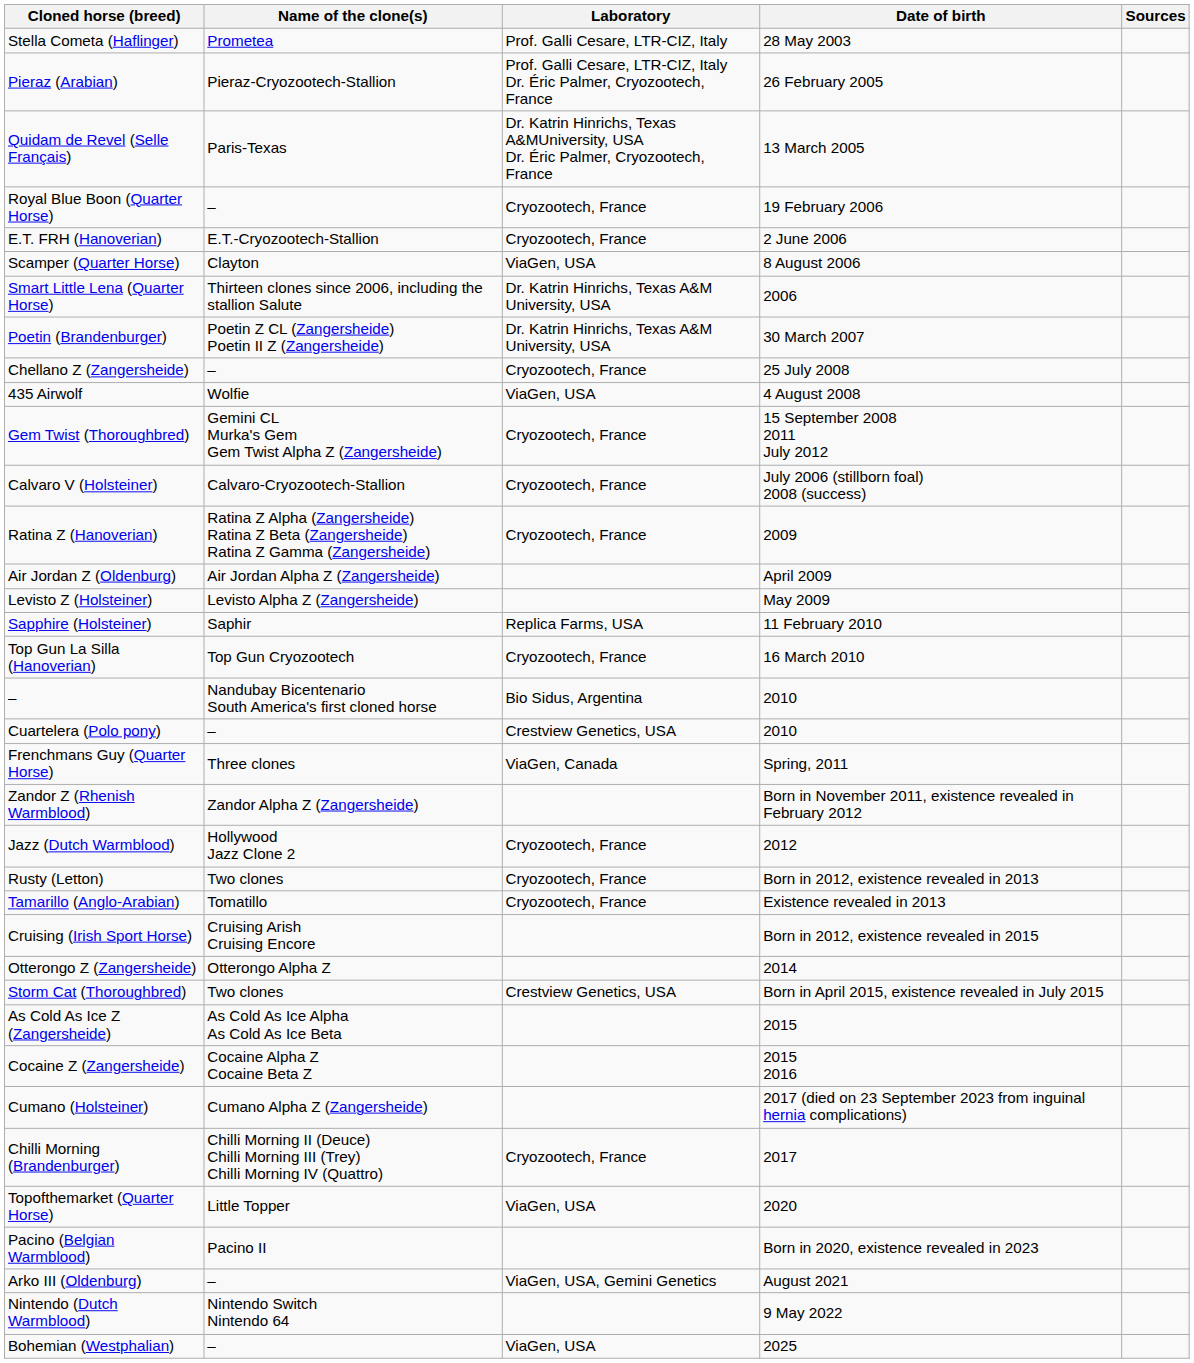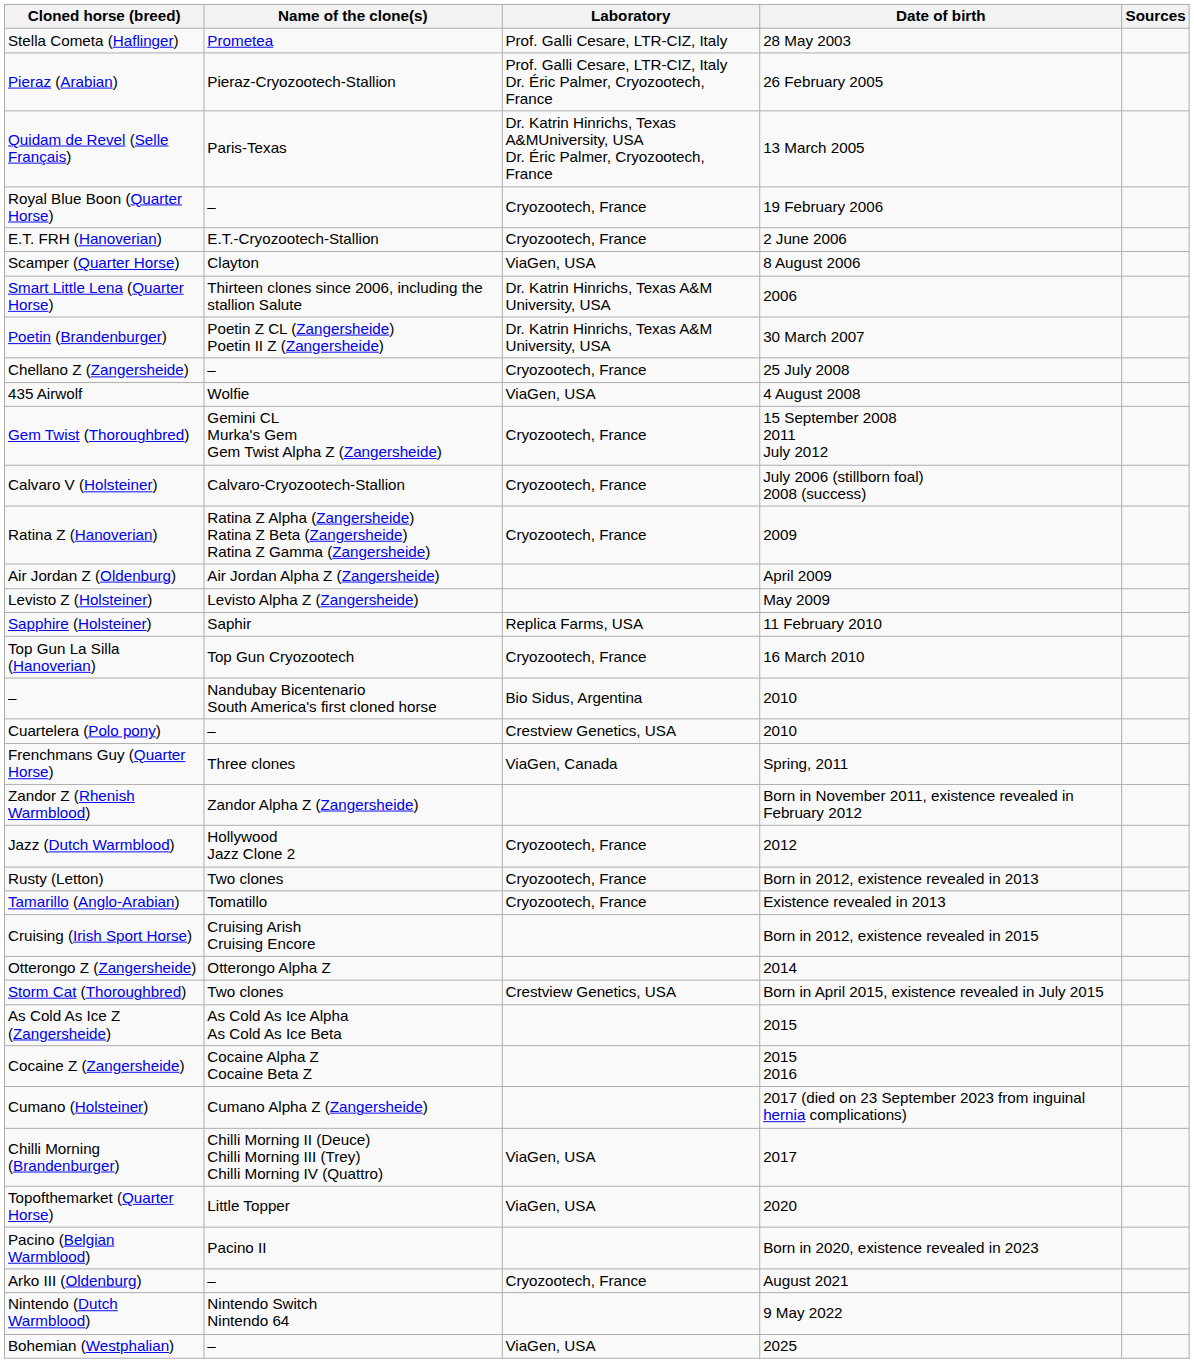 <table class="wikitable">
 <tr>
 <th>Cloned horse (breed)</th>
 <th>Name of the clone(s)</th>
 <th>Laboratory</th>
 <th>Date of birth</th>
 <th>Sources</th>
 </tr>
 <tr>
 <td>Stella Cometa (<a href='#'>Haflinger</a>)</td>
 <td><a href='#'>Prometea</a></td>
 <td>Prof. Galli Cesare, LTR-CIZ, Italy</td>
 <td>28 May 2003</td>
 <td></td>
 </tr>
 <tr>
 <td><a href='#'>Pieraz</a> (<a href='#'>Arabian</a>)</td>
 <td>Pieraz-Cryozootech-Stallion</td>
 <td>Prof. Galli Cesare, LTR-CIZ, Italy<br>Dr. Éric Palmer, Cryozootech, France</td>
 <td>26 February 2005</td>
 <td></td>
 </tr>
 <tr>
 <td><a href='#'>Quidam de Revel</a> (<a href='#'>Selle Français</a>)</td>
 <td>Paris-Texas</td>
 <td><abbr>Dr.</abbr> Katrin Hinrichs, Texas A&MUniversity, USA<br><abbr>Dr.</abbr> Éric Palmer, Cryozootech, France</td>
 <td>13 March 2005</td>
 <td></td>
 </tr>
 <tr>
 <td>Royal Blue Boon (<a href='#'>Quarter Horse</a>)</td>
 <td>–</td>
 <td>Cryozootech, France</td>
 <td>19 February 2006</td>
 <td></td>
 </tr>
 <tr>
 <td>E.T. FRH (<a href='#'>Hanoverian</a>)</td>
 <td>E.T.-Cryozootech-Stallion</td>
 <td>Cryozootech, France</td>
 <td>2 June 2006</td>
 <td></td>
 </tr>
 <tr>
 <td>Scamper (<a href='#'>Quarter Horse</a>)</td>
 <td>Clayton</td>
 <td>ViaGen, USA</td>
 <td>8 August 2006</td>
 <td></td>
 </tr>
 <tr>
 <td><a href='#'>Smart Little Lena</a> (<a href='#'>Quarter Horse</a>)</td>
 <td>Thirteen clones since 2006, including the stallion Salute</td>
 <td>Dr. Katrin Hinrichs, Texas A&M University, USA</td>
 <td>2006</td>
 <td></td>
 </tr>
 <tr>
 <td><a href='#'>Poetin</a> (<a href='#'>Brandenburger</a>)</td>
 <td>Poetin Z CL (<a href='#'>Zangersheide</a>)<br>Poetin II Z (<a href='#'>Zangersheide</a>)</td>
 <td>Dr. Katrin Hinrichs, Texas A&M University, USA</td>
 <td>30 March 2007</td>
 <td></td>
 </tr>
 <tr>
 <td>Chellano Z (<a href='#'>Zangersheide</a>)</td>
 <td>–</td>
 <td>Cryozootech, France</td>
 <td>25 July 2008</td>
 <td></td>
 </tr>
 <tr>
 <td>435 Airwolf</td>
 <td>Wolfie</td>
 <td>ViaGen, USA</td>
 <td>4 August 2008</td>
 <td></td>
 </tr>
 <tr>
 <td><a href='#'>Gem Twist</a> (<a href='#'>Thoroughbred</a>)</td>
 <td>Gemini CL<br>Murka's Gem<br>Gem Twist Alpha Z (<a href='#'>Zangersheide</a>)</td>
 <td>Cryozootech, France</td>
 <td>15 September 2008<br>2011<br>July 2012</td>
 <td></td>
 </tr>
 <tr>
 <td>Calvaro V (<a href='#'>Holsteiner</a>)</td>
 <td>Calvaro-Cryozootech-Stallion</td>
 <td>Cryozootech, France</td>
 <td>July 2006 (stillborn foal)<br>2008 (success)</td>
 <td></td>
 </tr>
 <tr>
 <td>Ratina Z (<a href='#'>Hanoverian</a>)</td>
 <td>Ratina Z Alpha (<a href='#'>Zangersheide</a>)<br>Ratina Z Beta (<a href='#'>Zangersheide</a>)<br>Ratina Z Gamma (<a href='#'>Zangersheide</a>)</td>
 <td>Cryozootech, France</td>
 <td>2009</td>
 <td></td>
 </tr>
 <tr>
 <td>Air Jordan Z (<a href='#'>Oldenburg</a>)</td>
 <td>Air Jordan Alpha Z (<a href='#'>Zangersheide</a>)</td>
 <td></td>
 <td>April 2009</td>
 <td></td>
 </tr>
 <tr>
 <td>Levisto Z (<a href='#'>Holsteiner</a>)</td>
 <td>Levisto Alpha Z (<a href='#'>Zangersheide</a>)</td>
 <td></td>
 <td>May 2009</td>
 <td></td>
 </tr>
 <tr>
 <td><a href='#'>Sapphire</a> (<a href='#'>Holsteiner</a>)</td>
 <td>Saphir</td>
 <td>Replica Farms, USA</td>
 <td>11 February 2010</td>
 <td></td>
 </tr>
 <tr>
 <td>Top Gun La Silla (<a href='#'>Hanoverian</a>)</td>
 <td>Top Gun Cryozootech</td>
 <td>Cryozootech, France</td>
 <td>16 March 2010</td>
 <td></td>
 </tr>
 <tr>
 <td>–</td>
 <td>Nandubay Bicentenario<br>South America's first cloned horse</td>
 <td>Bio Sidus, Argentina</td>
 <td>2010</td>
 <td></td>
 </tr>
 <tr>
 <td>Cuartelera (<a href='#'>Polo pony</a>)</td>
 <td>–</td>
 <td>Crestview Genetics, USA</td>
 <td>2010</td>
 <td></td>
 </tr>
 <tr>
 <td>Frenchmans Guy (<a href='#'>Quarter Horse</a>)</td>
 <td>Three clones</td>
 <td>ViaGen, Canada</td>
 <td>Spring, 2011</td>
 <td></td>
 </tr>
 <tr>
 <td>Zandor Z (<a href='#'>Rhenish Warmblood</a>)</td>
 <td>Zandor Alpha Z (<a href='#'>Zangersheide</a>)</td>
 <td></td>
 <td>Born in November 2011, existence revealed in February 2012</td>
 <td></td>
 </tr>
 <tr>
 <td>Jazz (<a href='#'>Dutch Warmblood</a>)</td>
 <td>Hollywood<br>Jazz Clone 2</td>
 <td>Cryozootech, France</td>
 <td>2012</td>
 <td></td>
 </tr>
 <tr>
 <td>Rusty (Letton)</td>
 <td>Two clones</td>
 <td>Cryozootech, France</td>
 <td>Born in 2012, existence revealed in 2013</td>
 <td></td>
 </tr>
 <tr>
 <td><a href='#'>Tamarillo</a> (<a href='#'>Anglo-Arabian</a>)</td>
 <td>Tomatillo</td>
 <td>Cryozootech, France</td>
 <td>Existence revealed in 2013</td>
 <td></td>
 </tr>
 <tr>
 <td>Cruising (<a href='#'>Irish Sport Horse</a>)</td>
 <td>Cruising Arish<br>Cruising Encore</td>
 <td></td>
 <td>Born in 2012, existence revealed in 2015</td>
 <td></td>
 </tr>
 <tr>
 <td>Otterongo Z (<a href='#'>Zangersheide</a>)</td>
 <td>Otterongo Alpha Z</td>
 <td></td>
 <td>2014</td>
 <td></td>
 </tr>
 <tr>
 <td><a href='#'>Storm Cat</a> (<a href='#'>Thoroughbred</a>)</td>
 <td>Two clones</td>
 <td>Crestview Genetics, USA</td>
 <td>Born in April 2015, existence revealed in July 2015</td>
 <td></td>
 </tr>
 <tr>
 <td>As Cold As Ice Z (<a href='#'>Zangersheide</a>)</td>
 <td>As Cold As Ice Alpha<br>As Cold As Ice Beta</td>
 <td></td>
 <td>2015</td>
 <td></td>
 </tr>
 <tr>
 <td>Cocaine Z (<a href='#'>Zangersheide</a>)</td>
 <td>Cocaine Alpha Z<br>Cocaine Beta Z</td>
 <td></td>
 <td>2015<br>2016</td>
 <td></td>
 </tr>
 <tr>
 <td>Cumano (<a href='#'>Holsteiner</a>)</td>
 <td>Cumano Alpha Z (<a href='#'>Zangersheide</a>)</td>
 <td></td>
 <td>2017 (died on 23 September 2023 from inguinal <a href='#'>hernia</a> complications)</td>
 </tr>
 <tr>
 <td>Chilli Morning (<a href='#'>Brandenburger</a>)</td>
 <td>Chilli Morning II (Deuce)<br>Chilli Morning III (Trey)<br>Chilli Morning IV (Quattro)</td>
-<td>Cryozootech, France</td>
+<td>ViaGen, USA</td>
 <td>2017</td>
 <td></td>
 </tr>
 <tr>
 <td>Topofthemarket (<a href='#'>Quarter Horse</a>)</td>
 <td>Little Topper</td>
 <td>ViaGen, USA</td>
 <td>2020</td>
 <td></td>
 </tr>
 <tr>
 <td>Pacino (<a href='#'>Belgian Warmblood</a>)</td>
 <td>Pacino II</td>
 <td></td>
 <td>Born in 2020, existence revealed in 2023</td>
 <td></td>
 </tr>
 <tr>
 <td>Arko III (<a href='#'>Oldenburg</a>)</td>
 <td>–</td>
-<td>ViaGen, USA, Gemini Genetics</td>
+<td>Cryozootech, France</td>
 <td>August 2021</td>
 <td></td>
 </tr>
 <tr>
 <td>Nintendo (<a href='#'>Dutch Warmblood</a>)</td>
 <td>Nintendo Switch<br>Nintendo 64</td>
 <td></td>
 <td>9 May 2022</td>
 <td></td>
 </tr>
 <tr>
 <td>Bohemian (<a href='#'>Westphalian</a>)</td>
 <td>–</td>
 <td>ViaGen, USA</td>
 <td>2025</td>
 <td></td>
 </tr>
 </table>
